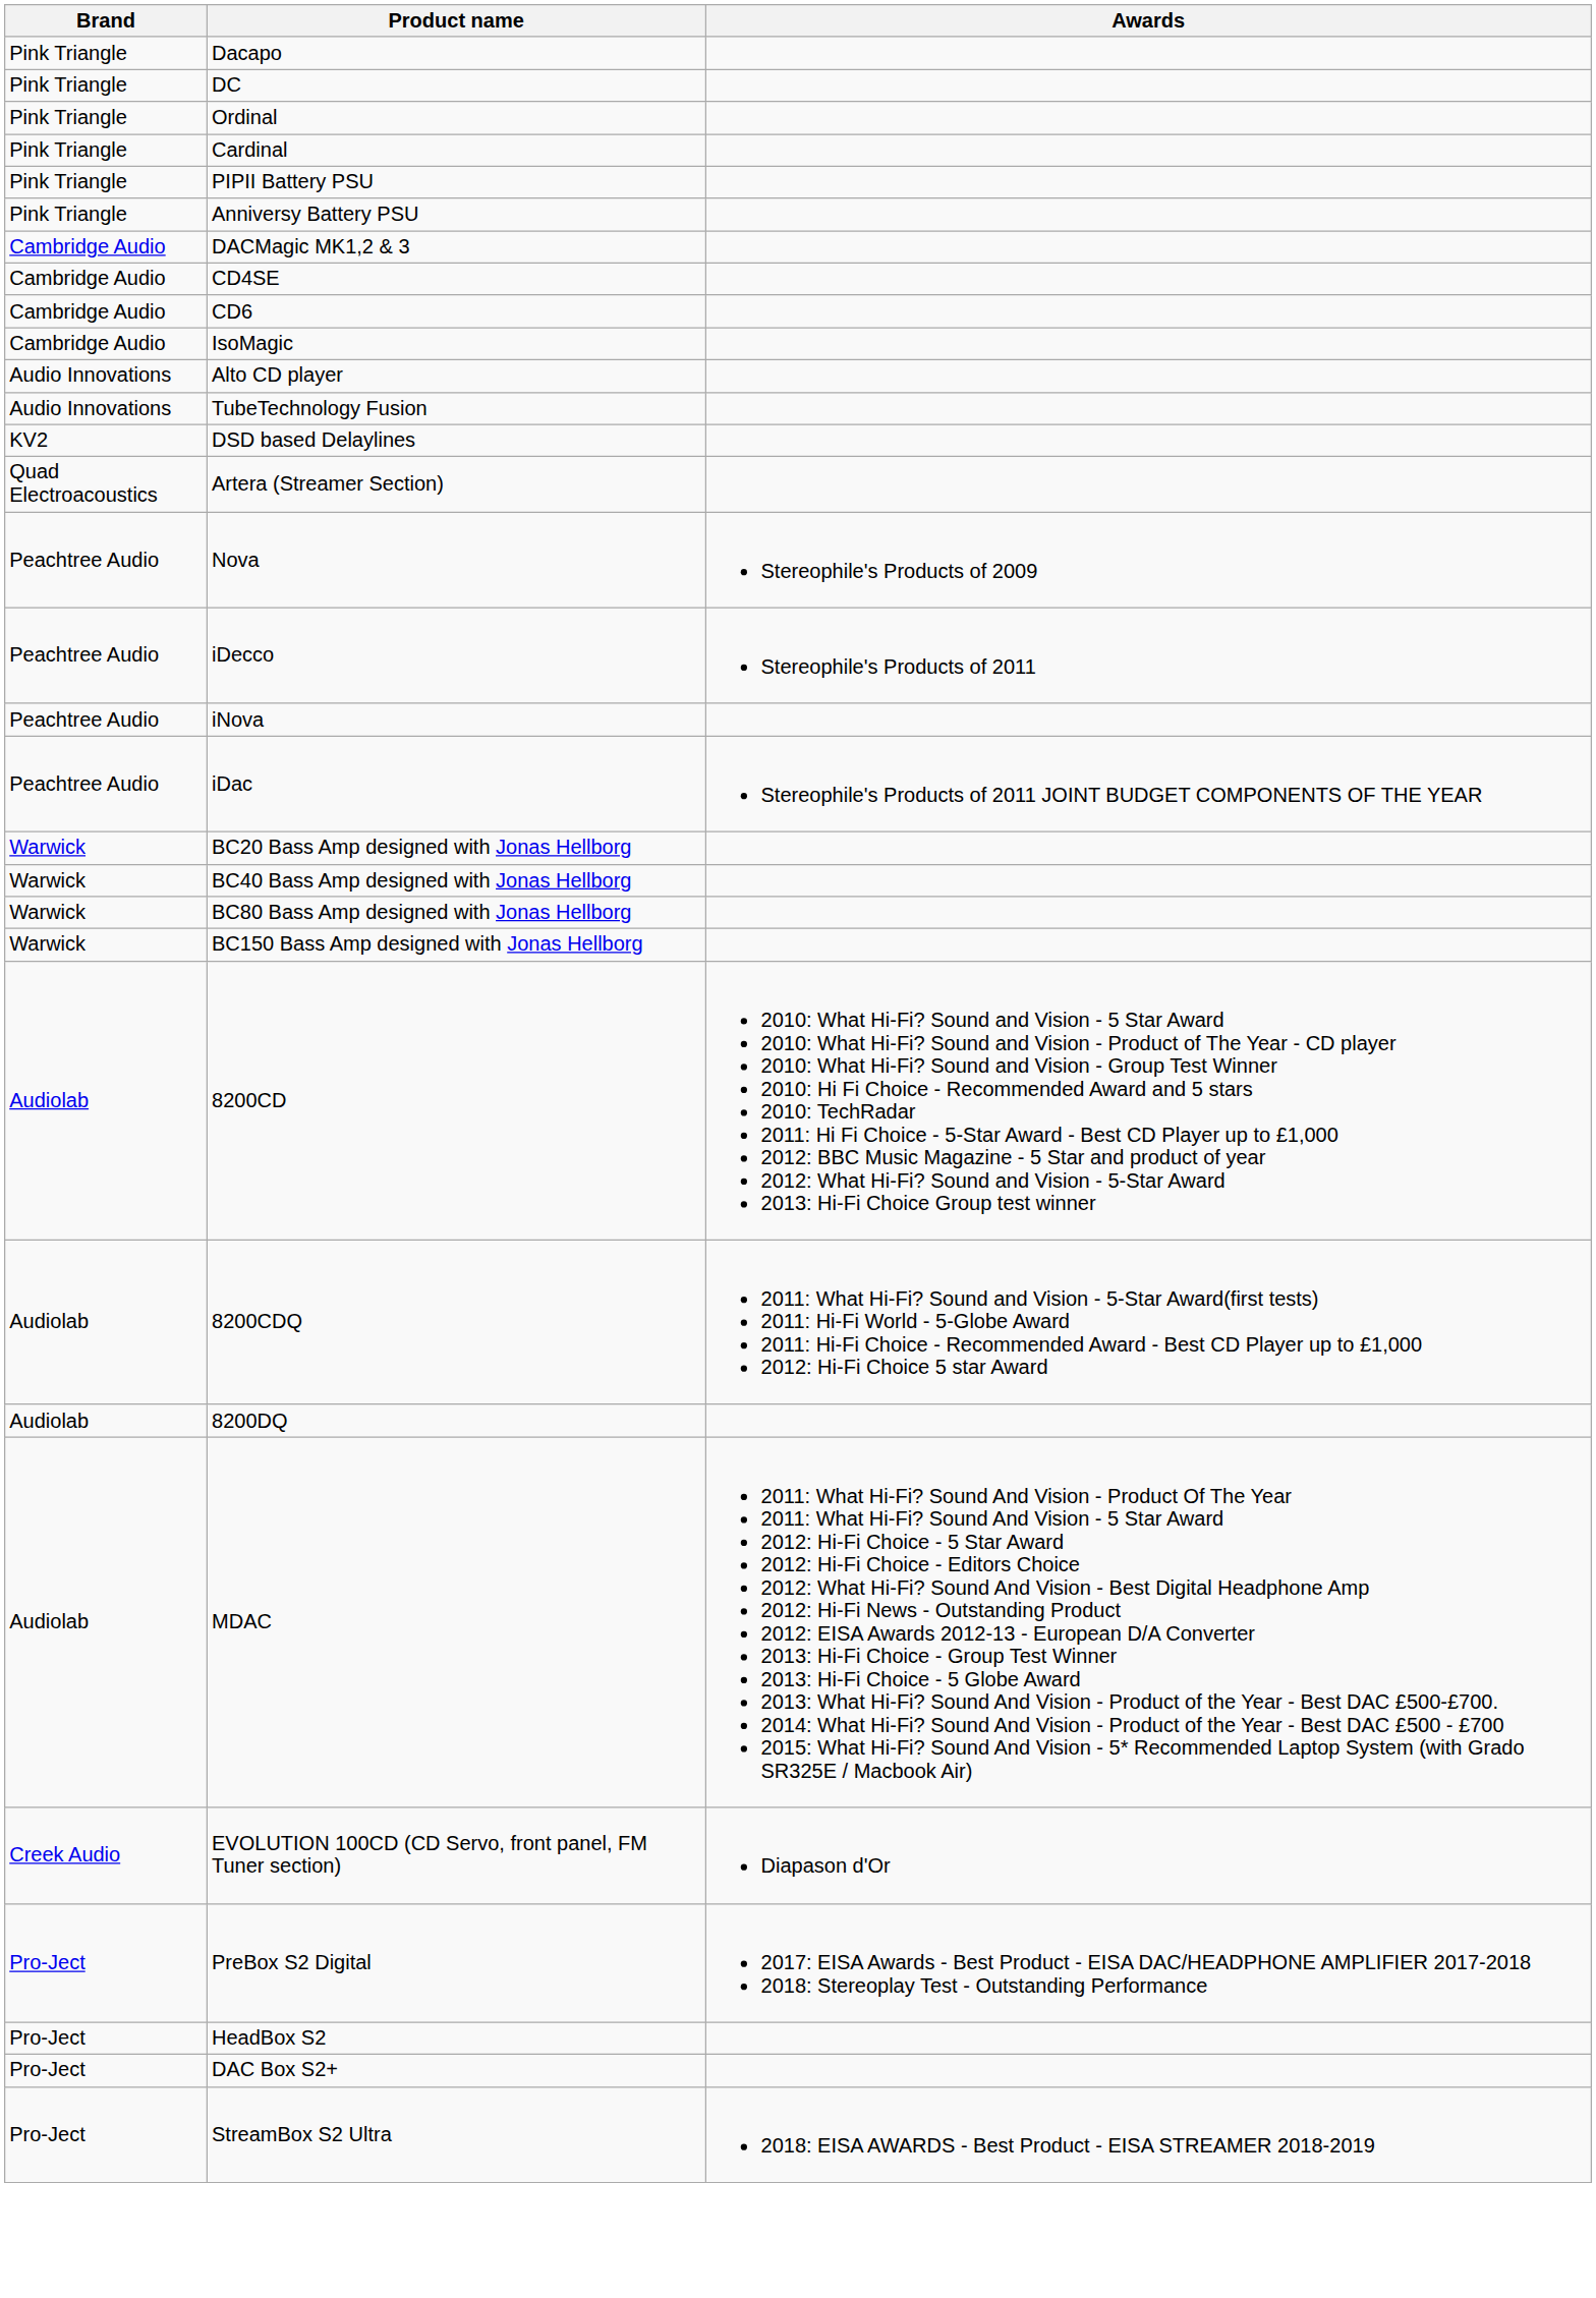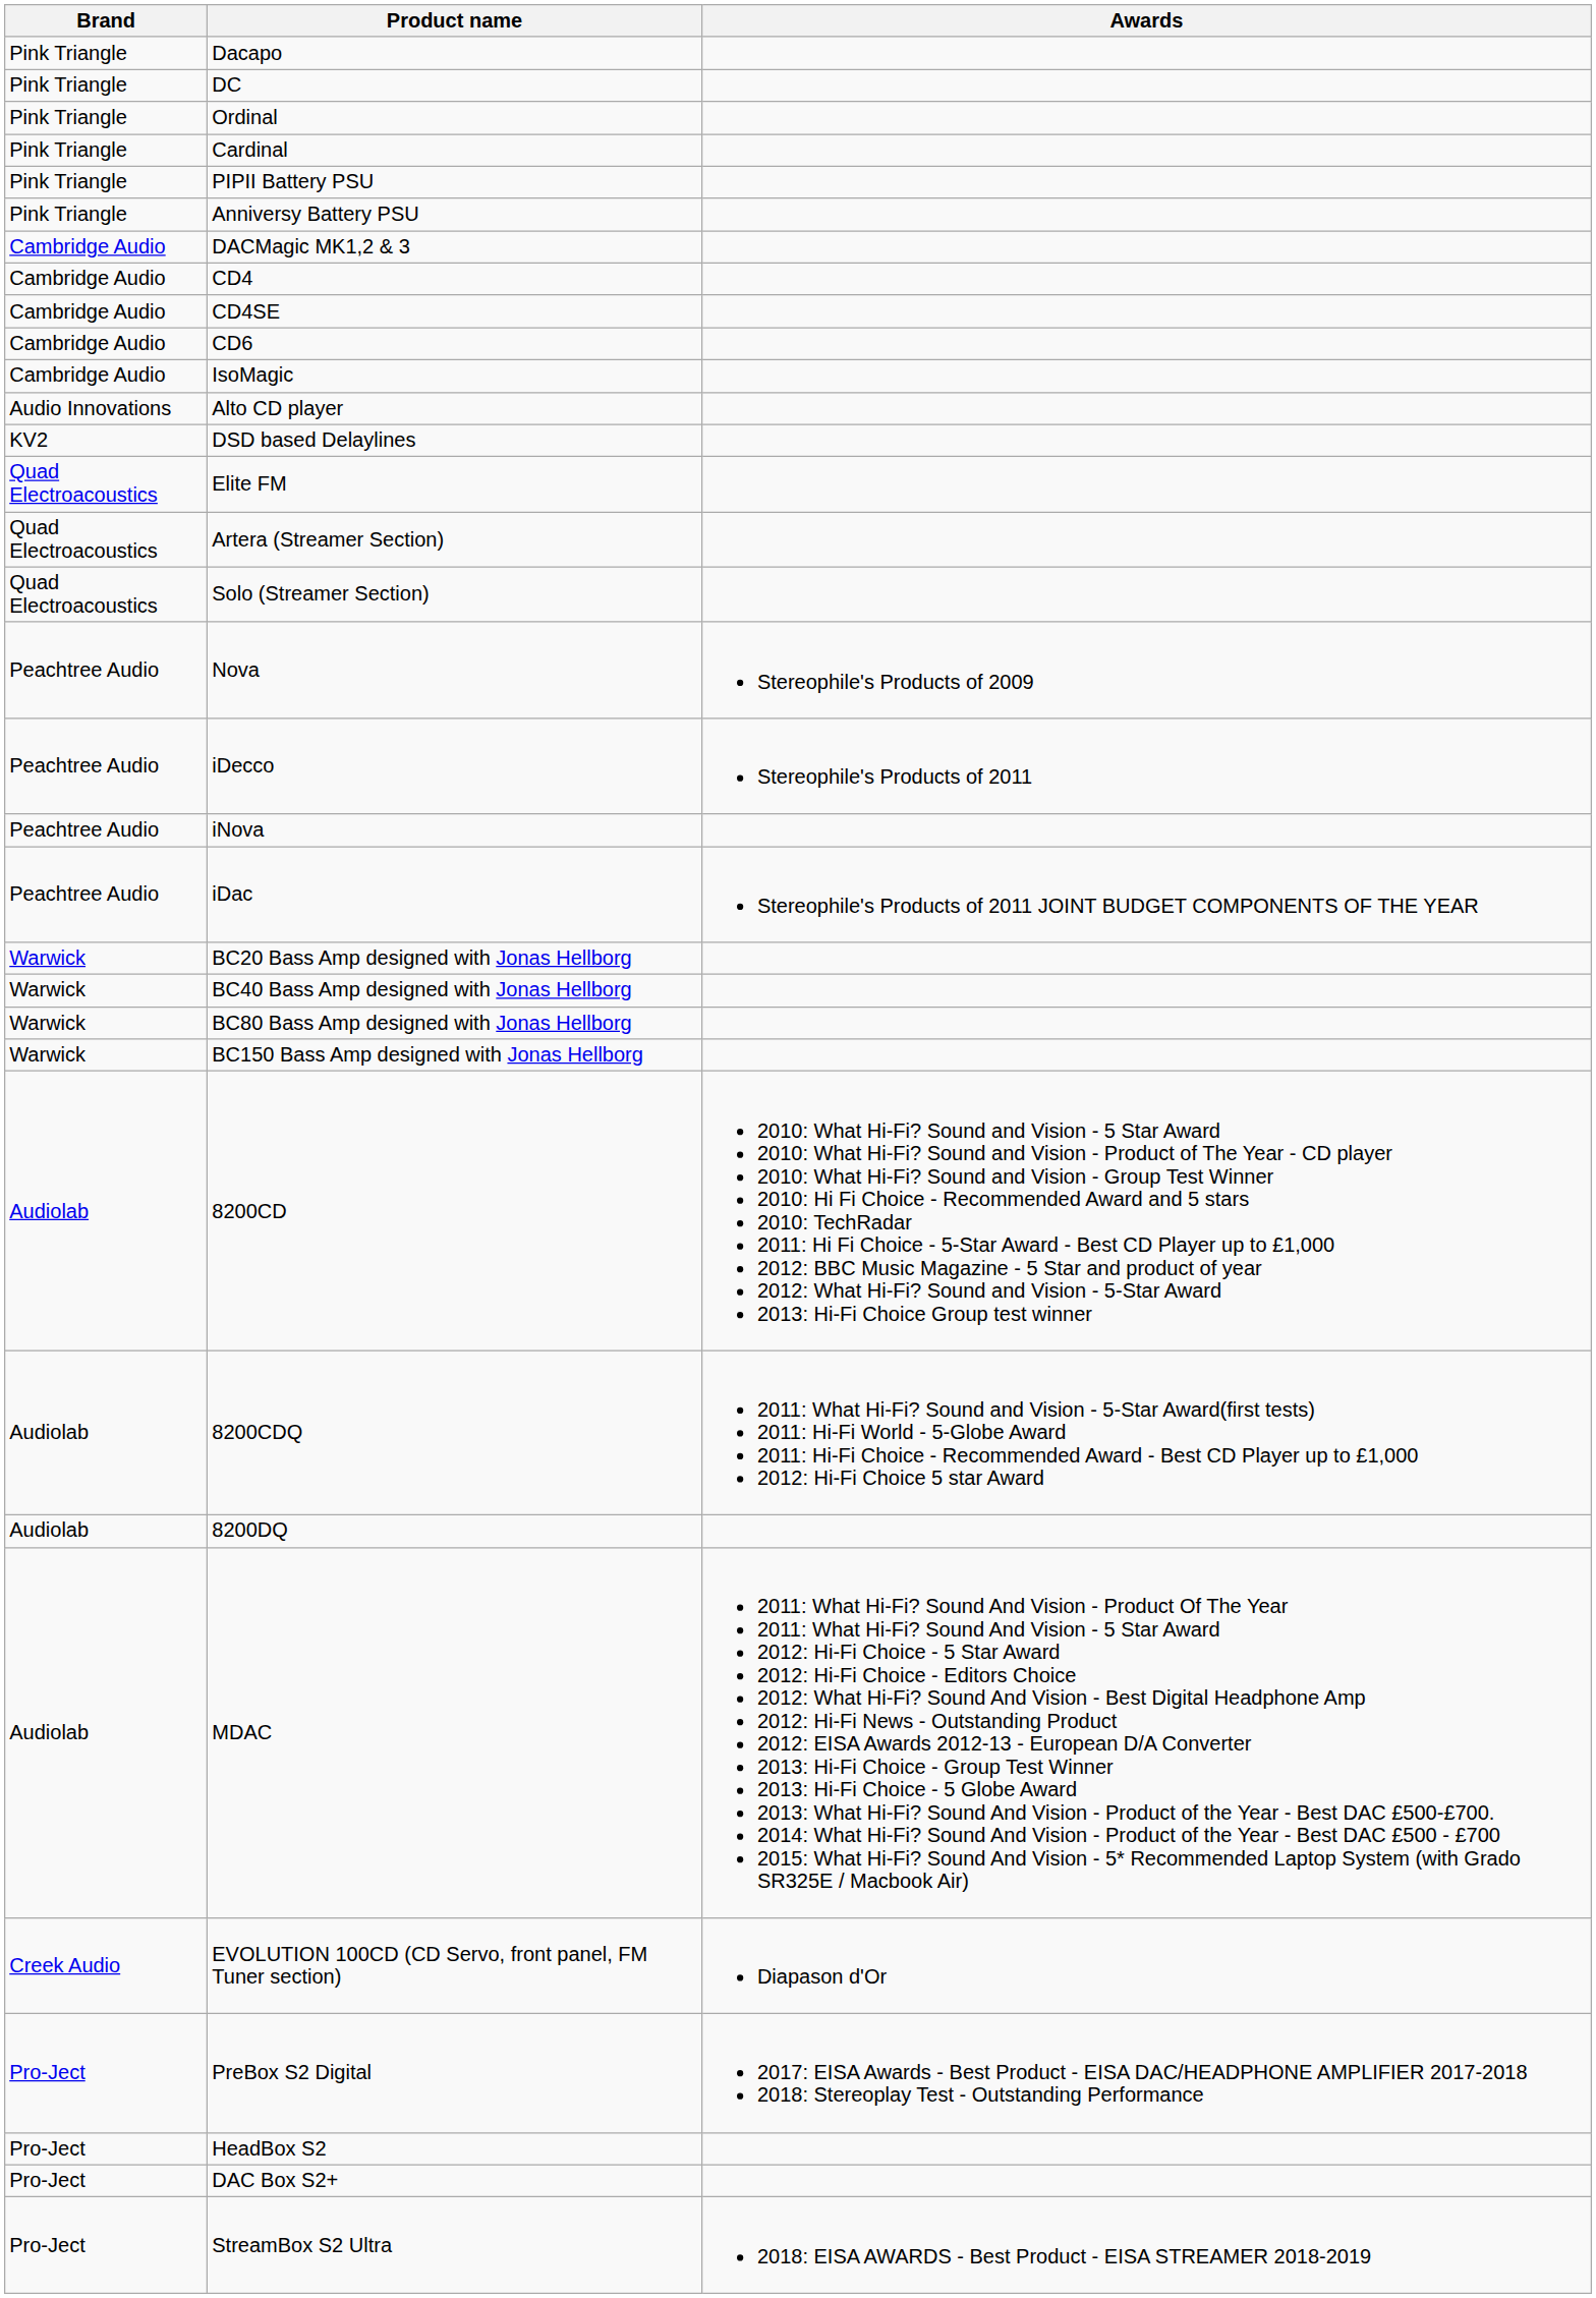 <table class="wikitable">
 <tr>
 <th>Brand</th>
 <th>Product name</th>
 <th>Awards</th>
 </tr>
 <tr>
 <td>Pink Triangle</td>
 <td>Dacapo</td>
 <td></td>
 </tr>
 <tr>
 <td>Pink Triangle</td>
 <td>DC</td>
 <td></td>
 </tr>
 <tr>
 <td>Pink Triangle</td>
 <td>Ordinal</td>
 <td></td>
 </tr>
 <tr>
 <td>Pink Triangle</td>
 <td>Cardinal</td>
 <td></td>
 </tr>
 <tr>
 <td>Pink Triangle</td>
 <td>PIPII Battery PSU</td>
 <td></td>
 </tr>
 <tr>
 <td>Pink Triangle</td>
 <td>Anniversy Battery PSU</td>
 <td></td>
 </tr>
 <tr>
 <td><a href='#'>Cambridge Audio</a></td>
 <td>DACMagic MK1,2 & 3</td>
 <td></td>
 </tr>
 <tr>
 <td>Cambridge Audio</td>
+<td>CD4</td>
+<td></td>
+</tr>
+<tr>
+<td>Cambridge Audio</td>
 <td>CD4SE</td>
 <td></td>
 </tr>
 <tr>
 <td>Cambridge Audio</td>
 <td>CD6</td>
 <td></td>
 </tr>
 <tr>
 <td>Cambridge Audio</td>
 <td>IsoMagic</td>
 <td></td>
 </tr>
 <tr>
 <td>Audio Innovations</td>
 <td>Alto CD player</td>
 <td></td>
 </tr>
 <tr>
-<td>Audio Innovations</td>
-<td>TubeTechnology Fusion</td>
-<td></td>
-</tr>
-<tr>
 <td>KV2</td>
 <td>DSD based Delaylines</td>
 <td></td>
 </tr>
 <tr>
+<td><a href='#'>Quad Electroacoustics</a></td>
+<td>Elite FM</td>
+<td></td>
+</tr>
+<tr>
 <td>Quad Electroacoustics</td>
 <td>Artera (Streamer Section)</td>
+<td></td>
+</tr>
+<tr>
+<td>Quad Electroacoustics</td>
+<td>Solo (Streamer Section)</td>
 <td></td>
 </tr>
 <tr>
 <td>Peachtree Audio</td>
 <td>Nova</td>
 <td><br><ul><li>Stereophile's Products of 2009</li></ul></td>
 </tr>
 <tr>
 <td>Peachtree Audio</td>
 <td>iDecco</td>
 <td><br><ul><li>Stereophile's Products of 2011</li></ul></td>
 </tr>
 <tr>
 <td>Peachtree Audio</td>
 <td>iNova</td>
 <td></td>
 </tr>
 <tr>
 <td>Peachtree Audio</td>
 <td>iDac</td>
 <td><br><ul><li>Stereophile's Products of 2011 JOINT BUDGET COMPONENTS OF THE YEAR</li></ul></td>
 </tr>
 <tr>
 <td><a href='#'>Warwick</a></td>
 <td>BC20 Bass Amp designed with <a href='#'>Jonas Hellborg</a></td>
 <td></td>
 </tr>
 <tr>
 <td>Warwick</td>
 <td>BC40 Bass Amp designed with <a href='#'>Jonas Hellborg</a></td>
 <td></td>
 </tr>
 <tr>
 <td>Warwick</td>
 <td>BC80 Bass Amp designed with <a href='#'>Jonas Hellborg</a></td>
 <td></td>
 </tr>
 <tr>
 <td>Warwick</td>
 <td>BC150 Bass Amp designed with <a href='#'>Jonas Hellborg</a></td>
 <td></td>
 </tr>
 <tr>
 <td><a href='#'>Audiolab</a></td>
 <td>8200CD</td>
 <td><br><ul><li>2010: What Hi-Fi? Sound and Vision - 5 Star Award</li><li>2010: What Hi-Fi? Sound and Vision - Product of The Year - CD player</li><li>2010: What Hi-Fi? Sound and Vision - Group Test Winner</li><li>2010: Hi Fi Choice - Recommended Award and 5 stars</li><li>2010: TechRadar</li><li>2011: Hi Fi Choice - 5-Star Award - Best CD Player up to £1,000</li><li>2012: BBC Music Magazine - 5 Star and product of year</li><li>2012: What Hi-Fi? Sound and Vision - 5-Star Award</li><li>2013: Hi-Fi Choice Group test winner</li></ul></td>
 </tr>
 <tr>
 <td>Audiolab</td>
 <td>8200CDQ</td>
 <td><br><ul><li>2011: What Hi-Fi? Sound and Vision - 5-Star Award(first tests)</li><li>2011: Hi-Fi World - 5-Globe Award</li><li>2011: Hi-Fi Choice - Recommended Award - Best CD Player up to £1,000</li><li>2012: Hi-Fi Choice 5 star Award</li></ul></td>
 </tr>
 <tr>
 <td>Audiolab</td>
 <td>8200DQ</td>
 <td></td>
 </tr>
 <tr>
 <td>Audiolab</td>
 <td>MDAC</td>
 <td><br><ul><li>2011: What Hi-Fi? Sound And Vision - Product Of The Year</li><li>2011: What Hi-Fi? Sound And Vision - 5 Star Award</li><li>2012: Hi-Fi Choice - 5 Star Award</li><li>2012: Hi-Fi Choice - Editors Choice</li><li>2012: What Hi-Fi? Sound And Vision - Best Digital Headphone Amp</li><li>2012: Hi-Fi News - Outstanding Product</li><li>2012: EISA Awards 2012-13 - European D/A Converter</li><li>2013: Hi-Fi Choice - Group Test Winner</li><li>2013: Hi-Fi Choice - 5 Globe Award</li><li>2013: What Hi-Fi? Sound And Vision - Product of the Year - Best DAC £500-£700.</li><li>2014: What Hi-Fi? Sound And Vision - Product of the Year - Best DAC £500 - £700</li><li>2015: What Hi-Fi? Sound And Vision - 5* Recommended Laptop System  (with Grado SR325E / Macbook Air)</li></ul></td>
 </tr>
 <tr>
 <td><a href='#'>Creek Audio</a></td>
 <td>EVOLUTION 100CD (CD Servo, front panel, FM Tuner section)</td>
 <td><br><ul><li>Diapason d'Or</li></ul></td>
 </tr>
 <tr>
 <td><a href='#'>Pro-Ject</a></td>
 <td>PreBox S2 Digital</td>
 <td><br><ul><li>2017: EISA Awards - Best Product - EISA DAC/HEADPHONE AMPLIFIER 2017-2018</li><li>2018: Stereoplay Test - Outstanding Performance</li></ul></td>
 </tr>
 <tr>
 <td>Pro-Ject</td>
 <td>HeadBox S2</td>
 <td></td>
 </tr>
 <tr>
 <td>Pro-Ject</td>
 <td>DAC Box S2+</td>
 <td></td>
 </tr>
 <tr>
 <td>Pro-Ject</td>
 <td>StreamBox S2 Ultra</td>
 <td><br><ul><li>2018: EISA AWARDS - Best Product - EISA STREAMER 2018-2019</li></ul></td>
 </tr>
 </table>
